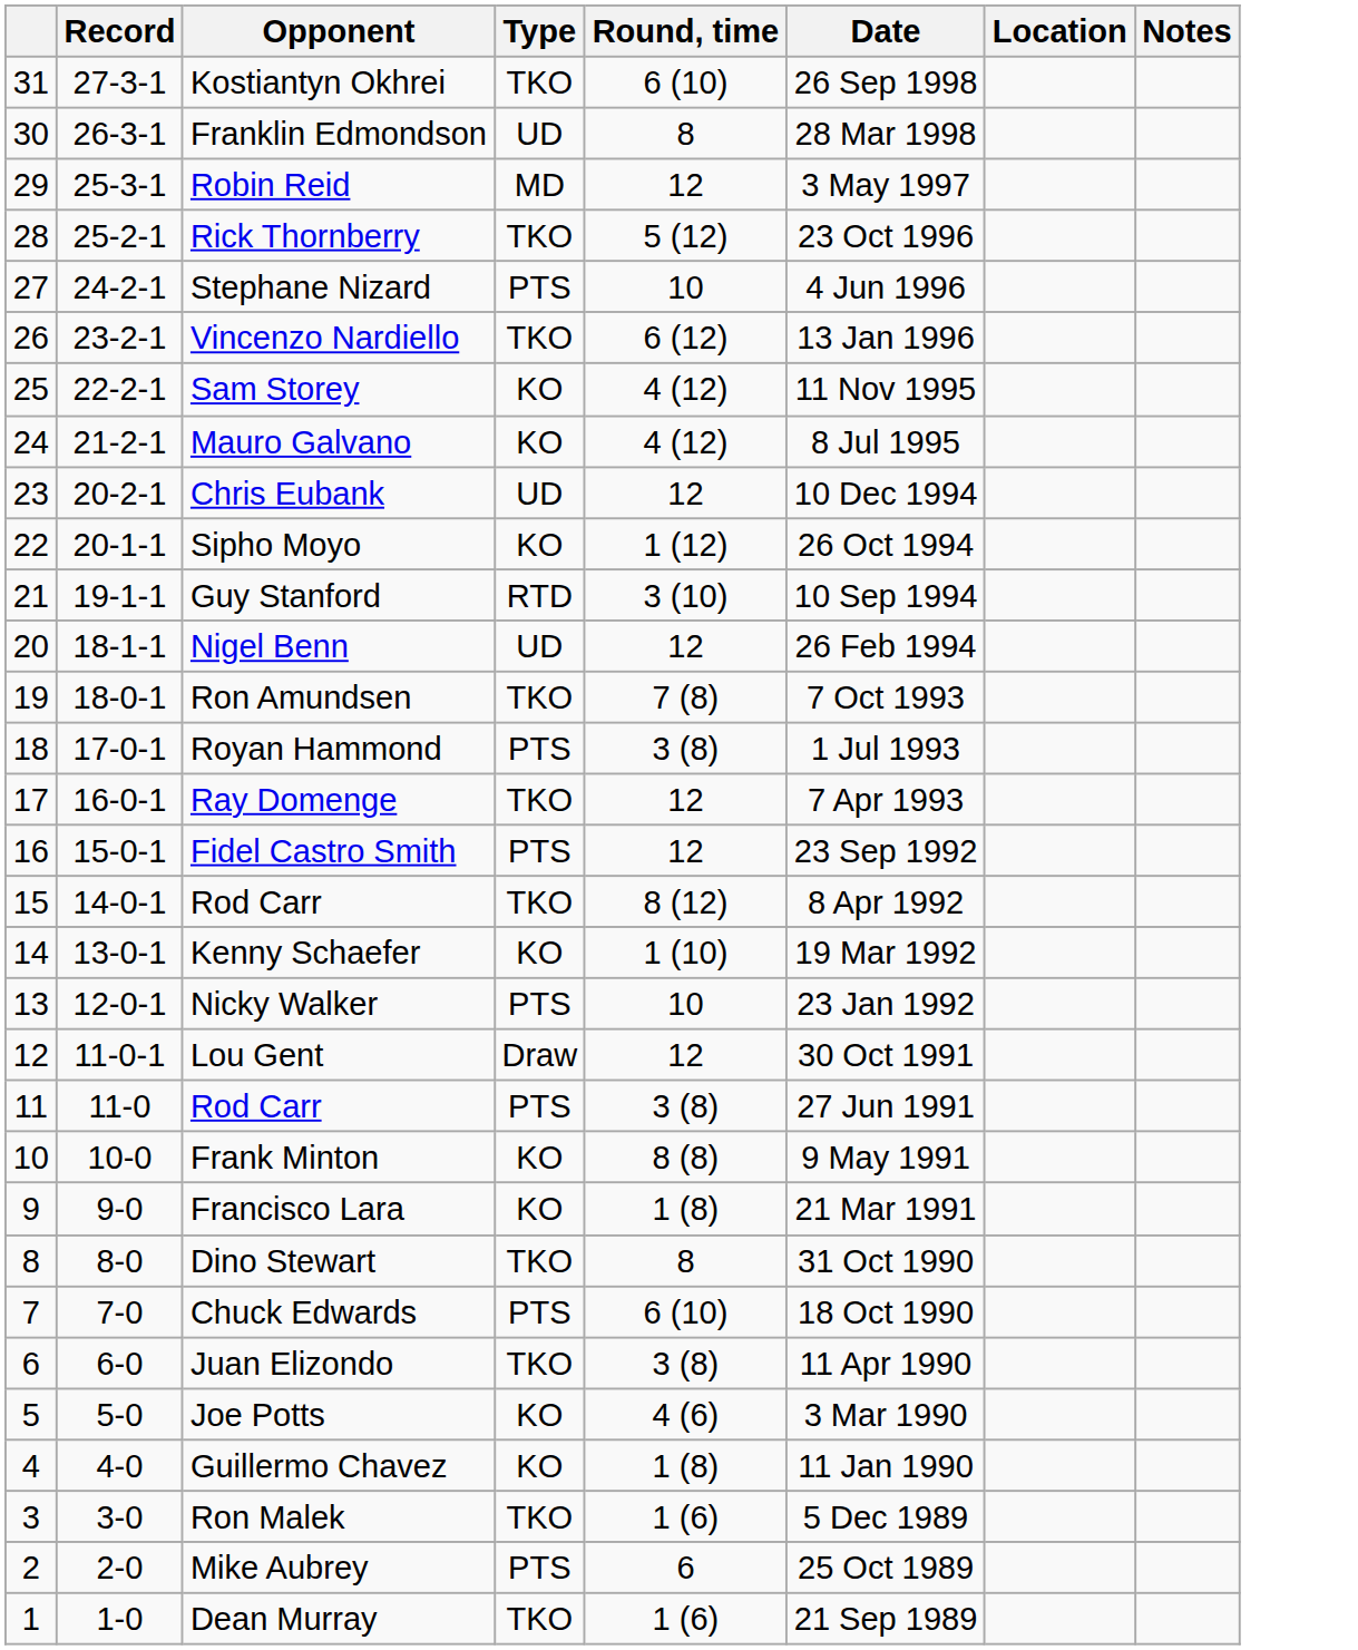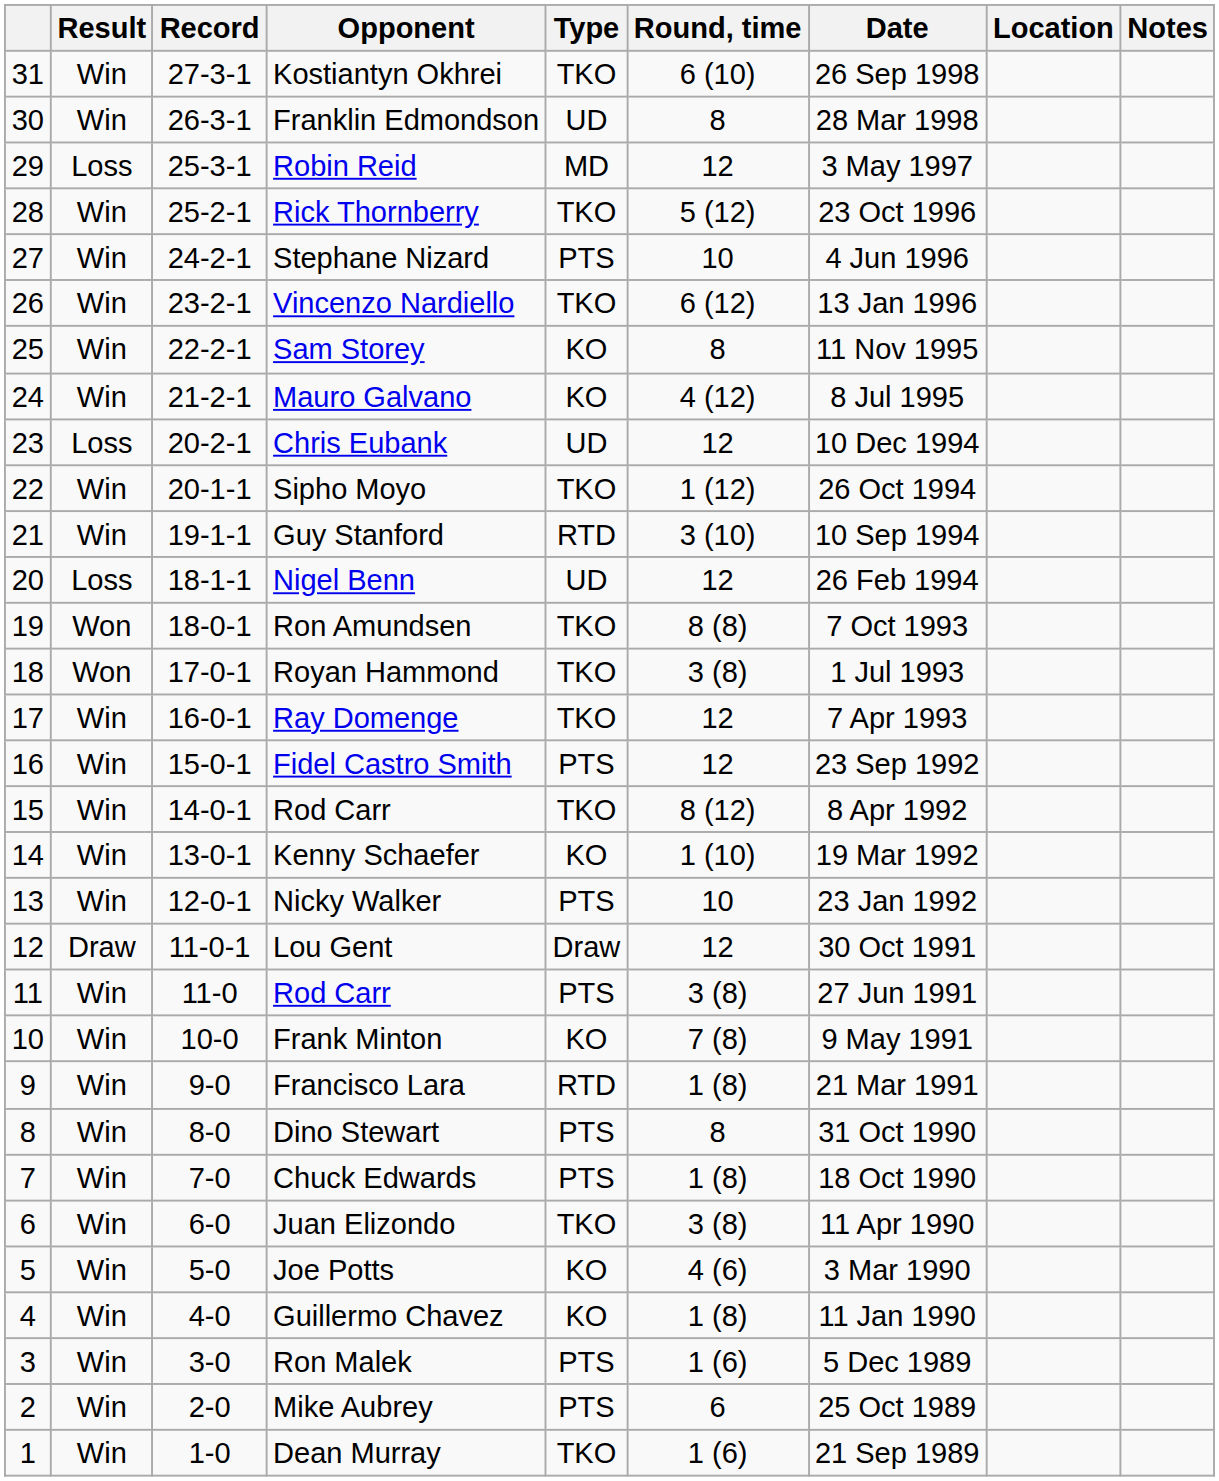 <table class="wikitable" style="text-align:center; font-size:95%">
 <tr>
 <th></th>
+<th>Result</th>
 <th>Record</th>
 <th>Opponent</th>
 <th>Type</th>
 <th>Round, time</th>
 <th>Date</th>
 <th>Location</th>
 <th>Notes</th>
 </tr>
 <tr>
 <td>31</td>
+<td>Win</td>
 <td>27-3-1</td>
 <td align=left> Kostiantyn Okhrei</td>
 <td>TKO</td>
 <td>6 (10)</td>
 <td>26 Sep 1998</td>
 <td align=left></td>
 <td></td>
 </tr>
 <tr>
 <td>30</td>
+<td>Win</td>
 <td>26-3-1</td>
 <td align=left> Franklin Edmondson</td>
 <td>UD</td>
 <td>8</td>
 <td>28 Mar 1998</td>
 <td align=left></td>
 <td></td>
 </tr>
 <tr>
 <td>29</td>
+<td>Loss</td>
 <td>25-3-1</td>
 <td align=left> <a href='#'>Robin Reid</a></td>
 <td>MD</td>
 <td>12</td>
 <td>3 May 1997</td>
 <td align=left></td>
 <td align=left></td>
 </tr>
 <tr>
 <td>28</td>
+<td>Win</td>
 <td>25-2-1</td>
 <td align=left> <a href='#'>Rick Thornberry</a></td>
 <td>TKO</td>
 <td>5 (12)</td>
 <td>23 Oct 1996</td>
 <td align=left></td>
 <td align=left></td>
 </tr>
 <tr>
 <td>27</td>
+<td>Win</td>
 <td>24-2-1</td>
 <td align=left> Stephane Nizard</td>
 <td>PTS</td>
 <td>10</td>
 <td>4 Jun 1996</td>
 <td align=left></td>
 <td></td>
 </tr>
 <tr>
 <td>26</td>
+<td>Win</td>
 <td>23-2-1</td>
 <td align=left> <a href='#'>Vincenzo Nardiello</a></td>
 <td>TKO</td>
 <td>6 (12)</td>
 <td>13 Jan 1996</td>
 <td align=left></td>
 <td align=left></td>
 </tr>
 <tr>
 <td>25</td>
+<td>Win</td>
 <td>22-2-1</td>
 <td align=left> <a href='#'>Sam Storey</a></td>
 <td>KO</td>
-<td>4 (12)</td>
+<td>8</td>
 <td>11 Nov 1995</td>
 <td align=left></td>
 <td align=left></td>
 </tr>
 <tr>
 <td>24</td>
+<td>Win</td>
 <td>21-2-1</td>
 <td align=left> <a href='#'>Mauro Galvano</a></td>
 <td>KO</td>
 <td>4 (12)</td>
 <td>8 Jul 1995</td>
 <td align=left></td>
 <td align=left></td>
 </tr>
 <tr>
 <td>23</td>
+<td>Loss</td>
 <td>20-2-1</td>
 <td align=left> <a href='#'>Chris Eubank</a></td>
 <td>UD</td>
 <td>12</td>
 <td>10 Dec 1994</td>
 <td align=left></td>
 <td align=left></td>
 </tr>
 <tr>
 <td>22</td>
+<td>Win</td>
 <td>20-1-1</td>
 <td align=left> Sipho Moyo</td>
-<td>KO</td>
+<td>TKO</td>
 <td>1 (12)</td>
 <td>26 Oct 1994</td>
 <td align=left></td>
 <td align=left></td>
 </tr>
 <tr>
 <td>21</td>
+<td>Win</td>
 <td>19-1-1</td>
 <td align=left> Guy Stanford</td>
 <td>RTD</td>
 <td>3 (10)</td>
 <td>10 Sep 1994</td>
 <td align=left></td>
 <td></td>
 </tr>
 <tr>
 <td>20</td>
+<td>Loss</td>
 <td>18-1-1</td>
 <td align=left> <a href='#'>Nigel Benn</a></td>
 <td>UD</td>
 <td>12</td>
 <td>26 Feb 1994</td>
 <td align=left></td>
 <td align=left></td>
 </tr>
 <tr>
 <td>19</td>
+<td>Won</td>
 <td>18-0-1</td>
 <td align=left> Ron Amundsen</td>
 <td>TKO</td>
-<td>7 (8)</td>
+<td>8 (8)</td>
 <td>7 Oct 1993</td>
 <td align=left></td>
 <td></td>
 </tr>
 <tr>
 <td>18</td>
+<td>Won</td>
 <td>17-0-1</td>
 <td align=left> Royan Hammond</td>
-<td>PTS</td>
+<td>TKO</td>
 <td>3 (8)</td>
 <td>1 Jul 1993</td>
 <td align=left></td>
 <td></td>
 </tr>
 <tr>
 <td>17</td>
+<td>Win</td>
 <td>16-0-1</td>
 <td align=left> <a href='#'>Ray Domenge</a></td>
 <td>TKO</td>
 <td>12</td>
 <td>7 Apr 1993</td>
 <td align=left></td>
 <td></td>
 </tr>
 <tr>
 <td>16</td>
+<td>Win</td>
 <td>15-0-1</td>
 <td align=left> <a href='#'>Fidel Castro Smith</a></td>
 <td>PTS</td>
 <td>12</td>
 <td>23 Sep 1992</td>
 <td align=left></td>
 <td align=left></td>
 </tr>
 <tr>
 <td>15</td>
+<td>Win</td>
 <td>14-0-1</td>
 <td align=left> Rod Carr</td>
 <td>TKO</td>
 <td>8 (12)</td>
 <td>8 Apr 1992</td>
 <td align=left></td>
 <td align=left></td>
 </tr>
 <tr>
 <td>14</td>
+<td>Win</td>
 <td>13-0-1</td>
 <td align=left> Kenny Schaefer</td>
 <td>KO</td>
 <td>1 (10)</td>
 <td>19 Mar 1992</td>
 <td align=left></td>
 <td></td>
 </tr>
 <tr>
 <td>13</td>
+<td>Win</td>
 <td>12-0-1</td>
 <td align=left> Nicky Walker</td>
 <td>PTS</td>
 <td>10</td>
 <td>23 Jan 1992</td>
 <td align=left></td>
 <td></td>
 </tr>
 <tr>
 <td>12</td>
+<td>Draw</td>
 <td>11-0-1</td>
 <td align=left> Lou Gent</td>
 <td>Draw</td>
 <td>12</td>
 <td>30 Oct 1991</td>
 <td align=left></td>
 <td align=left></td>
 </tr>
 <tr>
 <td>11</td>
+<td>Win</td>
 <td>11-0</td>
 <td align=left> <a href='#'>Rod Carr</a></td>
 <td>PTS</td>
 <td>3 (8)</td>
 <td>27 Jun 1991</td>
 <td align=left></td>
 <td align=left></td>
 </tr>
 <tr>
 <td>10</td>
+<td>Win</td>
 <td>10-0</td>
 <td align=left> Frank Minton</td>
 <td>KO</td>
-<td>8 (8)</td>
+<td>7 (8)</td>
 <td>9 May 1991</td>
 <td align=left></td>
 <td></td>
 </tr>
 <tr>
 <td>9</td>
+<td>Win</td>
 <td>9-0</td>
 <td align=left> Francisco Lara</td>
-<td>KO</td>
+<td>RTD</td>
 <td>1 (8)</td>
 <td>21 Mar 1991</td>
 <td align=left></td>
 <td></td>
 </tr>
 <tr>
 <td>8</td>
+<td>Win</td>
 <td>8-0</td>
 <td align=left> Dino Stewart</td>
-<td>TKO</td>
+<td>PTS</td>
 <td>8</td>
 <td>31 Oct 1990</td>
 <td align=left></td>
 <td></td>
 </tr>
 <tr>
 <td>7</td>
+<td>Win</td>
 <td>7-0</td>
 <td align=left> Chuck Edwards</td>
 <td>PTS</td>
-<td>6 (10)</td>
+<td>1 (8)</td>
 <td>18 Oct 1990</td>
 <td align=left></td>
 <td></td>
 </tr>
 <tr>
 <td>6</td>
+<td>Win</td>
 <td>6-0</td>
 <td align=left> Juan Elizondo</td>
 <td>TKO</td>
 <td>3 (8)</td>
 <td>11 Apr 1990</td>
 <td align=left></td>
 <td></td>
 </tr>
 <tr>
 <td>5</td>
+<td>Win</td>
 <td>5-0</td>
 <td align=left> Joe Potts</td>
 <td>KO</td>
 <td>4 (6)</td>
 <td>3 Mar 1990</td>
 <td align=left></td>
 <td></td>
 </tr>
 <tr>
 <td>4</td>
+<td>Win</td>
 <td>4-0</td>
 <td align=left> Guillermo Chavez</td>
 <td>KO</td>
 <td>1 (8)</td>
 <td>11 Jan 1990</td>
 <td align=left></td>
 <td></td>
 </tr>
 <tr>
 <td>3</td>
+<td>Win</td>
 <td>3-0</td>
 <td align=left> Ron Malek</td>
-<td>TKO</td>
+<td>PTS</td>
 <td>1 (6)</td>
 <td>5 Dec 1989</td>
 <td align=left></td>
 <td></td>
 </tr>
 <tr>
 <td>2</td>
+<td>Win</td>
 <td>2-0</td>
 <td align=left> Mike Aubrey</td>
 <td>PTS</td>
 <td>6</td>
 <td>25 Oct 1989</td>
 <td align=left></td>
 <td></td>
 </tr>
 <tr>
 <td>1</td>
+<td>Win</td>
 <td>1-0</td>
 <td align=left> Dean Murray</td>
 <td>TKO</td>
 <td>1 (6)</td>
 <td>21 Sep 1989</td>
 <td align=left></td>
 <td></td>
 </tr>
 </table>
